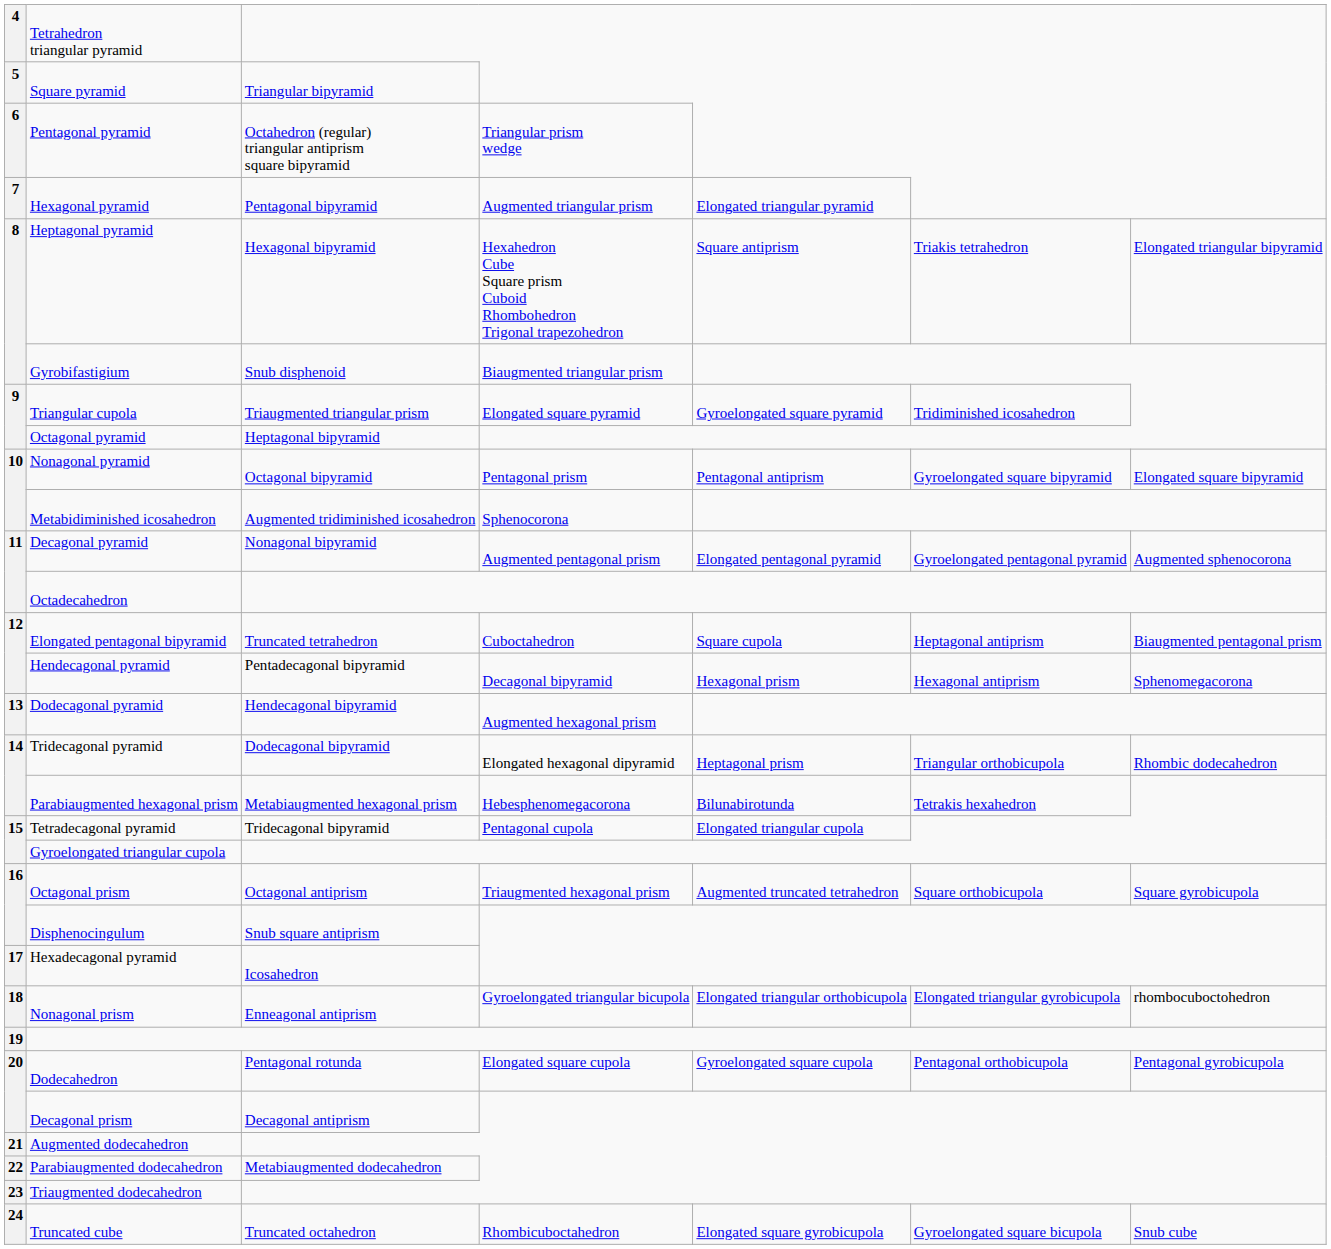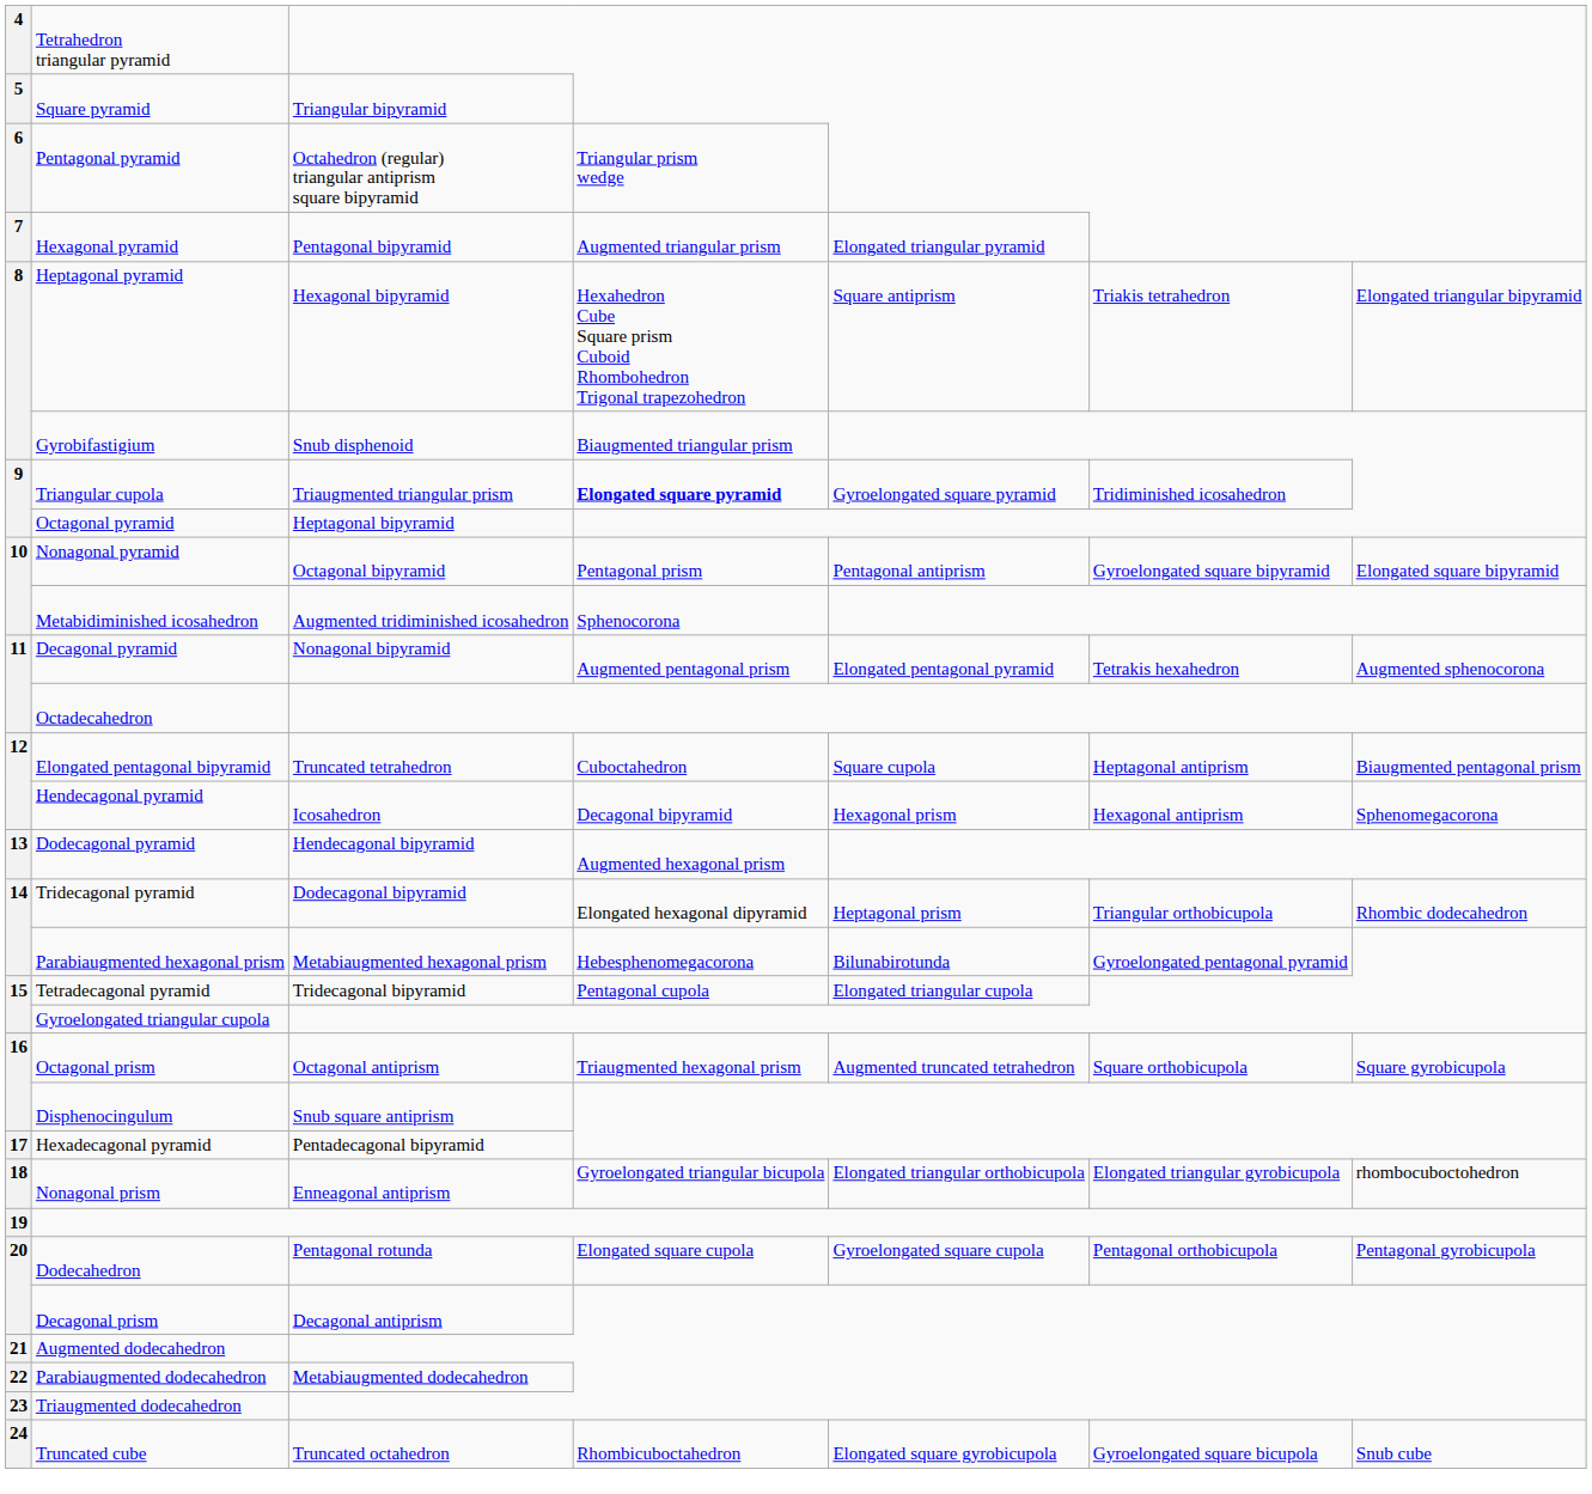 <table class=wikitable>
 <tr valign=top>
 <th valign=center>4</th>
 <td><br><a href='#'>Tetrahedron</a><br>triangular pyramid</td>
 </tr>
 <tr valign=top>
 <th valign=center>5</th>
 <td><br><a href='#'>Square pyramid</a></td>
 <td><br><a href='#'>Triangular bipyramid</a></td>
 </tr>
 <tr valign=top>
 <th valign=center>6</th>
 <td><br><a href='#'>Pentagonal pyramid</a></td>
 <td><br><a href='#'>Octahedron</a> (regular)<br>triangular antiprism<br>square bipyramid</td>
 <td><br><a href='#'>Triangular prism</a><br><a href='#'>wedge</a></td>
 </tr>
 <tr valign=top>
 <th valign=center>7</th>
 <td><br><a href='#'>Hexagonal pyramid</a></td>
 <td><br><a href='#'>Pentagonal bipyramid</a></td>
 <td><br><a href='#'>Augmented triangular prism</a></td>
 <td><br><a href='#'>Elongated triangular pyramid</a></td>
 </tr>
 <tr valign=top>
 <th valign=center rowspan=2>8</th>
 <td><a href='#'>Heptagonal pyramid</a></td>
 <td><br><a href='#'>Hexagonal bipyramid</a></td>
 <td><br><a href='#'>Hexahedron</a><br><a href='#'>Cube</a><br>Square prism<br><a href='#'>Cuboid</a><br><a href='#'>Rhombohedron</a><br><a href='#'>Trigonal trapezohedron</a></td>
 <td><br><a href='#'>Square antiprism</a></td>
 <td><br><a href='#'>Triakis tetrahedron</a></td>
 <td><br><a href='#'>Elongated triangular bipyramid</a></td>
 </tr>
 <tr valign=top>
 <td><br><a href='#'>Gyrobifastigium</a></td>
 <td><br><a href='#'>Snub disphenoid</a></td>
 <td><br><a href='#'>Biaugmented triangular prism</a></td>
 </tr>
 <tr valign=top>
 <th valign=center rowspan=2>9</th>
 <td><br><a href='#'>Triangular cupola</a></td>
 <td><br><a href='#'>Triaugmented triangular prism</a></td>
-<td><br><a href='#'>Elongated square pyramid</a></td>
+<td><strong><br><a href='#'>Elongated square pyramid</a></strong></td>
 <td><br><a href='#'>Gyroelongated square pyramid</a></td>
 <td><br><a href='#'>Tridiminished icosahedron</a></td>
 </tr>
 <tr valign=top>
 <td><a href='#'>Octagonal pyramid</a></td>
 <td><a href='#'>Heptagonal bipyramid</a></td>
 </tr>
 <tr valign=top>
 <th valign=center rowspan=2>10</th>
 <td><a href='#'>Nonagonal pyramid</a></td>
 <td><br><a href='#'>Octagonal bipyramid</a></td>
 <td><br><a href='#'>Pentagonal prism</a></td>
 <td><br><a href='#'>Pentagonal antiprism</a></td>
 <td><br><a href='#'>Gyroelongated square bipyramid</a></td>
 <td><br><a href='#'>Elongated square bipyramid</a></td>
 </tr>
 <tr valign=top>
 <td><br><a href='#'>Metabidiminished icosahedron</a></td>
 <td><br><a href='#'>Augmented tridiminished icosahedron</a></td>
 <td><br><a href='#'>Sphenocorona</a></td>
 </tr>
 <tr valign=top>
 <th valign=center rowspan=2>11</th>
 <td><a href='#'>Decagonal pyramid</a></td>
 <td><a href='#'>Nonagonal bipyramid</a></td>
 <td><br><a href='#'>Augmented pentagonal prism</a></td>
 <td><br><a href='#'>Elongated pentagonal pyramid</a></td>
-<td><br><a href='#'>Gyroelongated pentagonal pyramid</a></td>
+<td><br><a href='#'>Tetrakis hexahedron</a></td>
 <td><br><a href='#'>Augmented sphenocorona</a></td>
 </tr>
 <tr valign=top>
 <td><br><a href='#'>Octadecahedron</a></td>
 </tr>
 <tr valign=top>
 <th valign=center rowspan=2>12</th>
 <td><br><a href='#'>Elongated pentagonal bipyramid</a></td>
 <td><br><a href='#'>Truncated tetrahedron</a></td>
 <td><br><a href='#'>Cuboctahedron</a></td>
 <td><br><a href='#'>Square cupola</a></td>
 <td><br><a href='#'>Heptagonal antiprism</a></td>
 <td><br><a href='#'>Biaugmented pentagonal prism</a></td>
 </tr>
 <tr valign=top>
 <td><a href='#'>Hendecagonal pyramid</a></td>
-<td>Pentadecagonal bipyramid</td>
+<td><br><a href='#'>Icosahedron</a></td>
 <td><br><a href='#'>Decagonal bipyramid</a></td>
 <td><br><a href='#'>Hexagonal prism</a></td>
 <td><br><a href='#'>Hexagonal antiprism</a></td>
 <td><br><a href='#'>Sphenomegacorona</a></td>
 </tr>
 <tr valign=top>
 <th valign=center>13</th>
 <td><a href='#'>Dodecagonal pyramid</a></td>
 <td><a href='#'>Hendecagonal bipyramid</a></td>
 <td><br><a href='#'>Augmented hexagonal prism</a></td>
 </tr>
 <tr valign=top>
 <th valign=center rowspan=2>14</th>
 <td>Tridecagonal pyramid</td>
 <td><a href='#'>Dodecagonal bipyramid</a></td>
 <td><br>Elongated hexagonal dipyramid</td>
 <td><br><a href='#'>Heptagonal prism</a></td>
 <td><br><a href='#'>Triangular orthobicupola</a></td>
 <td><br><a href='#'>Rhombic dodecahedron</a></td>
 </tr>
 <tr valign=top>
 <td><br><a href='#'>Parabiaugmented hexagonal prism</a></td>
 <td><br><a href='#'>Metabiaugmented hexagonal prism</a></td>
 <td><br><a href='#'>Hebesphenomegacorona</a></td>
 <td><br><a href='#'>Bilunabirotunda</a></td>
-<td><br><a href='#'>Tetrakis hexahedron</a></td>
+<td><br><a href='#'>Gyroelongated pentagonal pyramid</a></td>
 </tr>
 <tr valign=top>
 <th valign=center rowspan=2>15</th>
 <td>Tetradecagonal pyramid</td>
 <td>Tridecagonal bipyramid</td>
 <td><a href='#'>Pentagonal cupola</a></td>
 <td><a href='#'>Elongated triangular cupola</a></td>
 </tr>
 <tr valign=top>
 <td><a href='#'>Gyroelongated triangular cupola</a></td>
 </tr>
 <tr valign=top>
 <th valign=center rowspan=2>16</th>
 <td><br><a href='#'>Octagonal prism</a></td>
 <td><br><a href='#'>Octagonal antiprism</a></td>
 <td><br><a href='#'>Triaugmented hexagonal prism</a></td>
 <td><br><a href='#'>Augmented truncated tetrahedron</a></td>
 <td><br><a href='#'>Square orthobicupola</a></td>
 <td><br><a href='#'>Square gyrobicupola</a></td>
 </tr>
 <tr valign=top>
 <td><br><a href='#'>Disphenocingulum</a></td>
 <td><br><a href='#'>Snub square antiprism</a></td>
 </tr>
 <tr valign=top>
 <th valign=center>17</th>
 <td>Hexadecagonal pyramid</td>
-<td><br><a href='#'>Icosahedron</a></td>
+<td>Pentadecagonal bipyramid</td>
 </tr>
 <tr valign=top>
 <th valign=center>18</th>
 <td><br><a href='#'>Nonagonal prism</a></td>
 <td><br><a href='#'>Enneagonal antiprism</a></td>
 <td><a href='#'>Gyroelongated triangular bicupola</a></td>
 <td><a href='#'>Elongated triangular orthobicupola</a></td>
 <td><a href='#'>Elongated triangular gyrobicupola</a></td>
 <td>rhombocuboctohedron</td>
 </tr>
 <tr valign=top>
 <th valign=center>19</th>
 </tr>
 <tr valign=top>
 <th valign=center rowspan=2>20</th>
 <td><br><a href='#'>Dodecahedron</a></td>
 <td><a href='#'>Pentagonal rotunda</a></td>
 <td><a href='#'>Elongated square cupola</a></td>
 <td><a href='#'>Gyroelongated square cupola</a></td>
 <td><a href='#'>Pentagonal orthobicupola</a></td>
 <td><a href='#'>Pentagonal gyrobicupola</a></td>
 </tr>
 <tr valign=top>
 <td><br><a href='#'>Decagonal prism</a></td>
 <td><br><a href='#'>Decagonal antiprism</a></td>
 </tr>
 <tr valign=top>
 <th valign=center>21</th>
 <td><a href='#'>Augmented dodecahedron</a></td>
 </tr>
 <tr valign=top>
 <th valign=center>22</th>
 <td><a href='#'>Parabiaugmented dodecahedron</a></td>
 <td><a href='#'>Metabiaugmented dodecahedron</a></td>
 </tr>
 <tr valign=top>
 <th valign=center>23</th>
 <td><a href='#'>Triaugmented dodecahedron</a></td>
 </tr>
 <tr valign=top>
 <th valign=center>24</th>
 <td><br><a href='#'>Truncated cube</a></td>
 <td><br><a href='#'>Truncated octahedron</a></td>
 <td><br><a href='#'>Rhombicuboctahedron</a></td>
 <td><br><a href='#'>Elongated square gyrobicupola</a></td>
 <td><br><a href='#'>Gyroelongated square bicupola</a></td>
 <td><br><a href='#'>Snub cube</a></td>
 </tr>
 </table>
